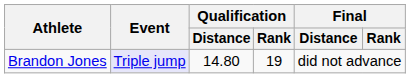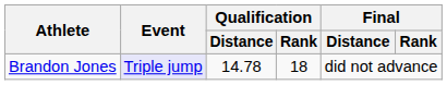 <table class="wikitable" style="font-size:90%">
 <tr>
 <th rowspan=2>Athlete</th>
 <th rowspan=2>Event</th>
 <th colspan=2>Qualification</th>
 <th colspan=2>Final</th>
 </tr>
 <tr style="font-size:95%">
 <th>Distance</th>
 <th>Rank</th>
 <th>Distance</th>
 <th>Rank</th>
 </tr>
 <tr align=center>
 <td align=left><a href='#'>Brandon Jones</a></td>
 <td align=left style="background: lavender;"><a href='#'>Triple jump</a></td>
-<td>14.80</td>
-<td>19</td>
+<td>14.78</td>
+<td>18</td>
 <td colspan=2>did not advance</td>
 </tr>
 </table>
